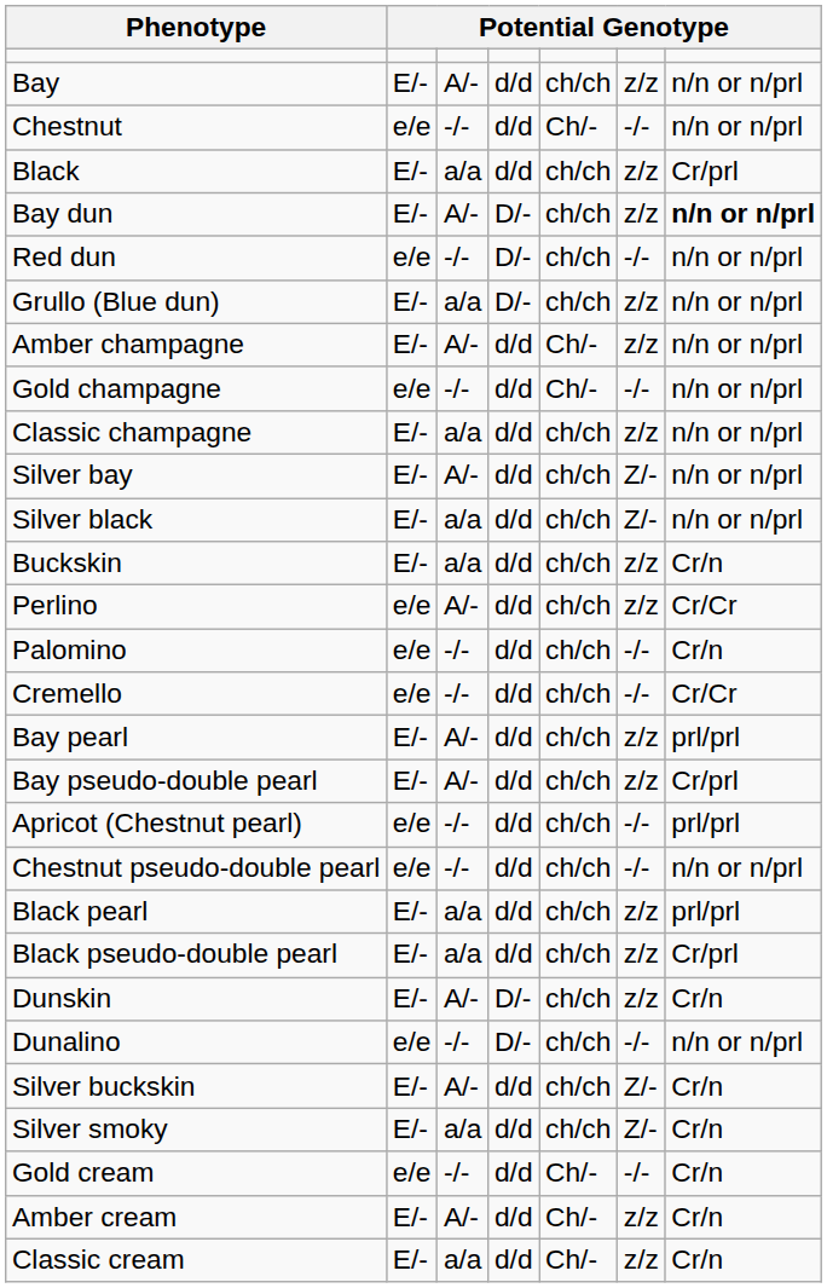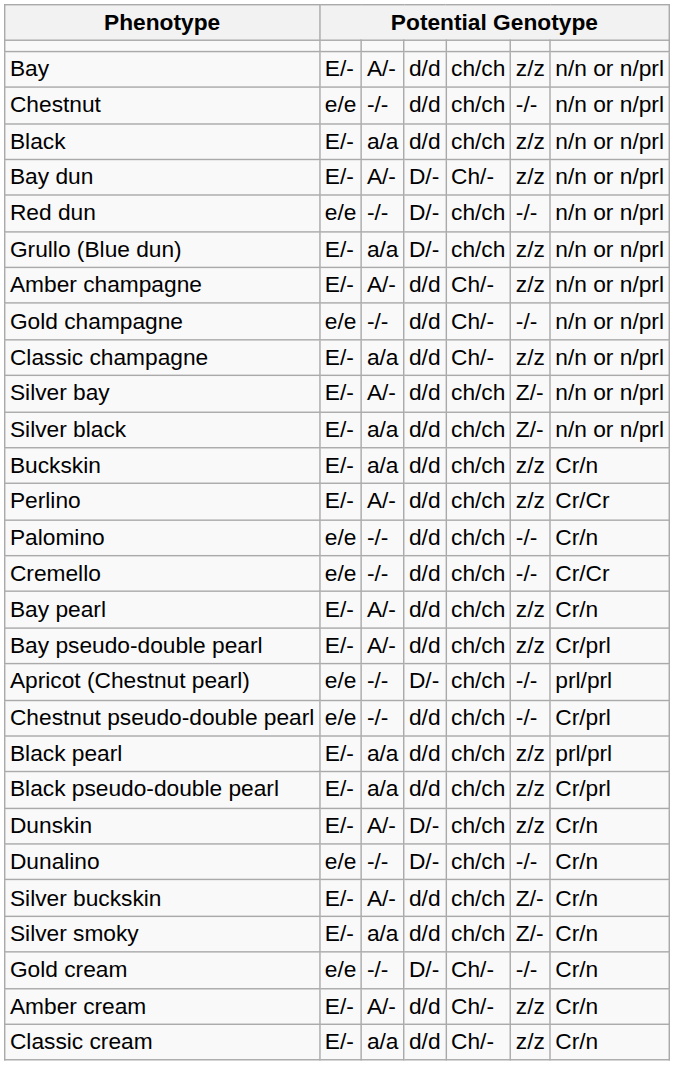 <table class="wikitable">
 <tr>
 <th>Phenotype</th>
 <th colspan="7">Potential Genotype</th>
 </tr>
 <tr>
 <td></td>
 <td></td>
 <td></td>
 <td></td>
 <td></td>
 <td></td>
 <td></td>
 </tr>
 <tr>
 <td>Bay</td>
 <td>E/-</td>
 <td>A/-</td>
 <td>d/d</td>
 <td>ch/ch</td>
 <td>z/z</td>
 <td>n/n or n/prl</td>
 </tr>
 <tr>
 <td>Chestnut</td>
 <td>e/e</td>
 <td>-/-</td>
 <td>d/d</td>
-<td>Ch/-</td>
+<td>ch/ch</td>
 <td>-/-</td>
 <td>n/n or n/prl</td>
 </tr>
 <tr>
 <td>Black</td>
 <td>E/-</td>
 <td>a/a</td>
 <td>d/d</td>
 <td>ch/ch</td>
 <td>z/z</td>
-<td>Cr/prl</td>
+<td>n/n or n/prl</td>
 </tr>
 <tr>
 <td>Bay dun</td>
 <td>E/-</td>
 <td>A/-</td>
 <td>D/-</td>
-<td>ch/ch</td>
+<td>Ch/-</td>
 <td>z/z</td>
-<td><strong>n/n or n/prl</strong></td>
+<td>n/n or n/prl</td>
 </tr>
 <tr>
 <td>Red dun</td>
 <td>e/e</td>
 <td>-/-</td>
 <td>D/-</td>
 <td>ch/ch</td>
 <td>-/-</td>
 <td>n/n or n/prl</td>
 </tr>
 <tr>
 <td>Grullo (Blue dun)</td>
 <td>E/-</td>
 <td>a/a</td>
 <td>D/-</td>
 <td>ch/ch</td>
 <td>z/z</td>
 <td>n/n or n/prl</td>
 </tr>
 <tr>
 <td>Amber champagne</td>
 <td>E/-</td>
 <td>A/-</td>
 <td>d/d</td>
 <td>Ch/-</td>
 <td>z/z</td>
 <td>n/n or n/prl</td>
 </tr>
 <tr>
 <td>Gold champagne</td>
 <td>e/e</td>
 <td>-/-</td>
 <td>d/d</td>
 <td>Ch/-</td>
 <td>-/-</td>
 <td>n/n or n/prl</td>
 </tr>
 <tr>
 <td>Classic champagne</td>
 <td>E/-</td>
 <td>a/a</td>
 <td>d/d</td>
-<td>ch/ch</td>
+<td>Ch/-</td>
 <td>z/z</td>
 <td>n/n or n/prl</td>
 </tr>
 <tr>
 <td>Silver bay</td>
 <td>E/-</td>
 <td>A/-</td>
 <td>d/d</td>
 <td>ch/ch</td>
 <td>Z/-</td>
 <td>n/n or n/prl</td>
 </tr>
 <tr>
 <td>Silver black</td>
 <td>E/-</td>
 <td>a/a</td>
 <td>d/d</td>
 <td>ch/ch</td>
 <td>Z/-</td>
 <td>n/n or n/prl</td>
 </tr>
 <tr>
 <td>Buckskin</td>
 <td>E/-</td>
 <td>a/a</td>
 <td>d/d</td>
 <td>ch/ch</td>
 <td>z/z</td>
 <td>Cr/n</td>
 </tr>
 <tr>
 <td>Perlino</td>
-<td>e/e</td>
+<td>E/-</td>
 <td>A/-</td>
 <td>d/d</td>
 <td>ch/ch</td>
 <td>z/z</td>
 <td>Cr/Cr</td>
 </tr>
 <tr>
 <td>Palomino</td>
 <td>e/e</td>
 <td>-/-</td>
 <td>d/d</td>
 <td>ch/ch</td>
 <td>-/-</td>
 <td>Cr/n</td>
 </tr>
 <tr>
 <td>Cremello</td>
 <td>e/e</td>
 <td>-/-</td>
 <td>d/d</td>
 <td>ch/ch</td>
 <td>-/-</td>
 <td>Cr/Cr</td>
 </tr>
 <tr>
 <td>Bay pearl</td>
 <td>E/-</td>
 <td>A/-</td>
 <td>d/d</td>
 <td>ch/ch</td>
 <td>z/z</td>
-<td>prl/prl</td>
+<td>Cr/n</td>
 </tr>
 <tr>
 <td>Bay pseudo-double pearl</td>
 <td>E/-</td>
 <td>A/-</td>
 <td>d/d</td>
 <td>ch/ch</td>
 <td>z/z</td>
 <td>Cr/prl</td>
 </tr>
 <tr>
 <td>Apricot (Chestnut pearl)</td>
 <td>e/e</td>
 <td>-/-</td>
-<td>d/d</td>
+<td>D/-</td>
 <td>ch/ch</td>
 <td>-/-</td>
 <td>prl/prl</td>
 </tr>
 <tr>
 <td>Chestnut pseudo-double pearl</td>
 <td>e/e</td>
 <td>-/-</td>
 <td>d/d</td>
 <td>ch/ch</td>
 <td>-/-</td>
-<td>n/n or n/prl</td>
+<td>Cr/prl</td>
 </tr>
 <tr>
 <td>Black pearl</td>
 <td>E/-</td>
 <td>a/a</td>
 <td>d/d</td>
 <td>ch/ch</td>
 <td>z/z</td>
 <td>prl/prl</td>
 </tr>
 <tr>
 <td>Black pseudo-double pearl</td>
 <td>E/-</td>
 <td>a/a</td>
 <td>d/d</td>
 <td>ch/ch</td>
 <td>z/z</td>
 <td>Cr/prl</td>
 </tr>
 <tr>
 <td>Dunskin</td>
 <td>E/-</td>
 <td>A/-</td>
 <td>D/-</td>
 <td>ch/ch</td>
 <td>z/z</td>
 <td>Cr/n</td>
 </tr>
 <tr>
 <td>Dunalino</td>
 <td>e/e</td>
 <td>-/-</td>
 <td>D/-</td>
 <td>ch/ch</td>
 <td>-/-</td>
-<td>n/n or n/prl</td>
+<td>Cr/n</td>
 </tr>
 <tr>
 <td>Silver buckskin</td>
 <td>E/-</td>
 <td>A/-</td>
 <td>d/d</td>
 <td>ch/ch</td>
 <td>Z/-</td>
 <td>Cr/n</td>
 </tr>
 <tr>
 <td>Silver smoky</td>
 <td>E/-</td>
 <td>a/a</td>
 <td>d/d</td>
 <td>ch/ch</td>
 <td>Z/-</td>
 <td>Cr/n</td>
 </tr>
 <tr>
 <td>Gold cream</td>
 <td>e/e</td>
 <td>-/-</td>
-<td>d/d</td>
+<td>D/-</td>
 <td>Ch/-</td>
 <td>-/-</td>
 <td>Cr/n</td>
 </tr>
 <tr>
 <td>Amber cream</td>
 <td>E/-</td>
 <td>A/-</td>
 <td>d/d</td>
 <td>Ch/-</td>
 <td>z/z</td>
 <td>Cr/n</td>
 </tr>
 <tr>
 <td>Classic cream</td>
 <td>E/-</td>
 <td>a/a</td>
 <td>d/d</td>
 <td>Ch/-</td>
 <td>z/z</td>
 <td>Cr/n</td>
 </tr>
 </table>
